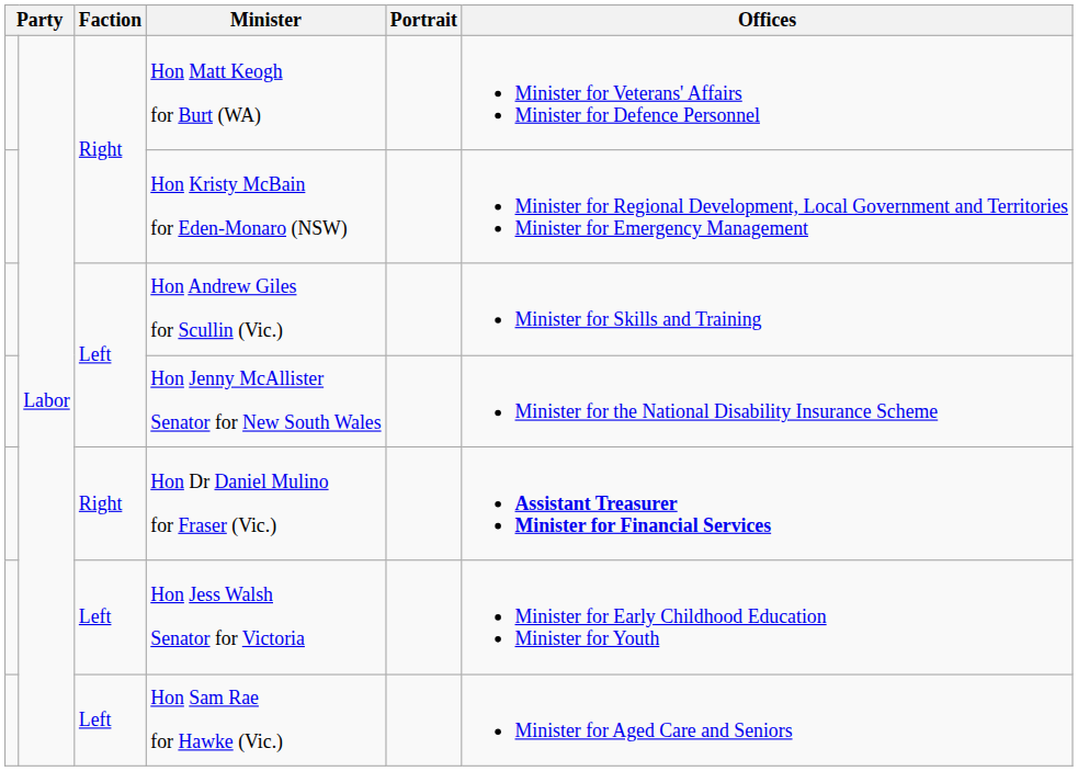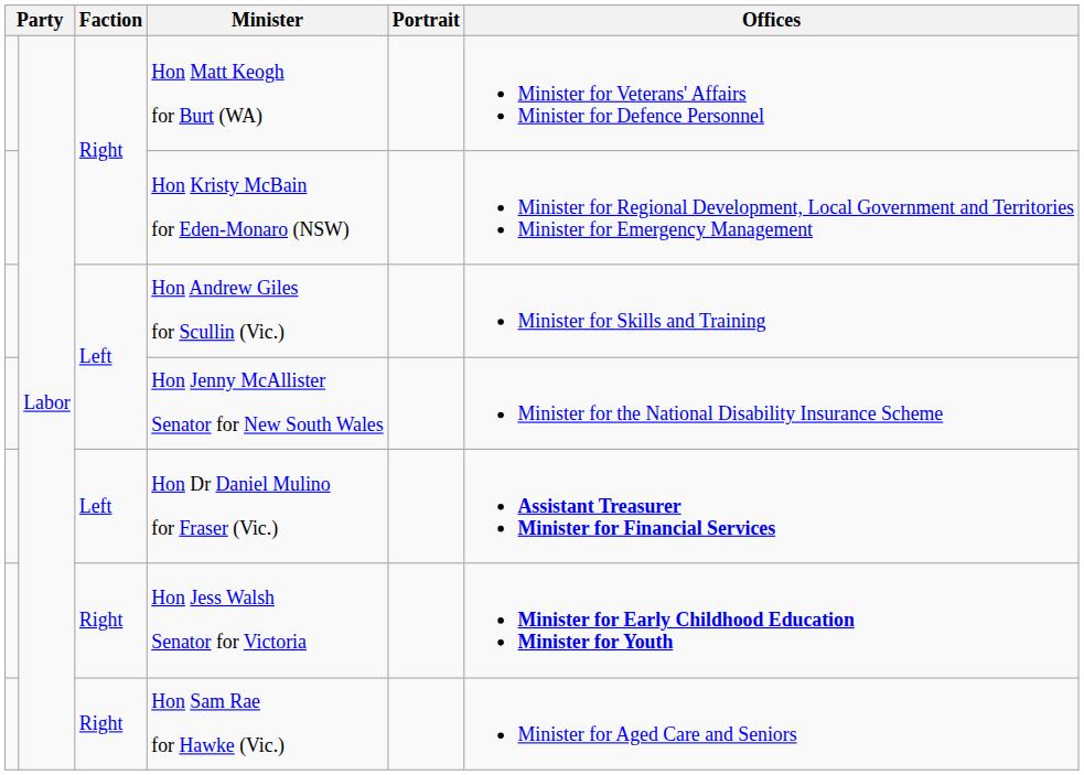 <table class="wikitable sortable">
 <tr>
 <th colspan="2">Party</th>
 <th>Faction</th>
 <th>Minister</th>
 <th>Portrait</th>
 <th>Offices</th>
 </tr>
 <tr>
 <td> </td>
 <td rowspan="7"><a href='#'>Labor</a></td>
 <td rowspan="2"><a href='#'>Right</a></td>
 <td><a href='#'>Hon</a> <a href='#'>Matt Keogh</a><br><br> for <a href='#'>Burt</a> (WA)<br></td>
 <td></td>
 <td><br><ul><li><a href='#'>Minister for Veterans' Affairs</a></li><li><a href='#'>Minister for Defence Personnel</a></li></ul></td>
 </tr>
 <tr>
 <td> </td>
 <td><a href='#'>Hon</a> <a href='#'>Kristy McBain</a><br><br> for <a href='#'>Eden-Monaro</a> (NSW)<br></td>
 <td></td>
 <td><br><ul><li><a href='#'>Minister for Regional Development, Local Government and Territories</a></li><li><a href='#'>Minister for Emergency Management</a></li></ul></td>
 </tr>
 <tr>
 <td> </td>
 <td rowspan="2"><a href='#'>Left</a></td>
 <td><a href='#'>Hon</a> <a href='#'>Andrew Giles</a><br><br> for <a href='#'>Scullin</a> (Vic.)<br></td>
 <td></td>
 <td><br><ul><li><a href='#'>Minister for Skills and Training</a></li></ul></td>
 </tr>
 <tr>
 <td> </td>
 <td><a href='#'>Hon</a> <a href='#'>Jenny McAllister</a><br><br><a href='#'>Senator</a> for <a href='#'>New South Wales</a><br></td>
 <td></td>
 <td><br><ul><li><a href='#'>Minister for the National Disability Insurance Scheme</a></li></ul></td>
 </tr>
 <tr>
 <td> </td>
-<td><a href='#'>Right</a></td>
+<td><a href='#'>Left</a></td>
 <td><a href='#'>Hon</a> Dr <a href='#'>Daniel Mulino</a><br><br> for <a href='#'>Fraser</a> (Vic.)<br></td>
 <td></td>
 <td><strong><br><ul><li><a href='#'>Assistant Treasurer</a></li><li><a href='#'>Minister for Financial Services</a></li></ul></strong></td>
 </tr>
 <tr>
 <td> </td>
-<td><a href='#'>Left</a></td>
+<td><a href='#'>Right</a></td>
 <td><a href='#'>Hon</a> <a href='#'>Jess Walsh</a><br><br><a href='#'>Senator</a> for <a href='#'>Victoria</a><br></td>
 <td></td>
-<td><br><ul><li><a href='#'>Minister for Early Childhood Education</a></li><li><a href='#'>Minister for Youth</a></li></ul></td>
+<td><strong><br><ul><li><a href='#'>Minister for Early Childhood Education</a></li><li><a href='#'>Minister for Youth</a></li></ul></strong></td>
 </tr>
 <tr>
 <td> </td>
-<td><a href='#'>Left</a></td>
+<td><a href='#'>Right</a></td>
 <td><a href='#'>Hon</a> <a href='#'>Sam Rae</a><br><br> for <a href='#'>Hawke</a> (Vic.)<br></td>
 <td></td>
 <td><br><ul><li><a href='#'>Minister for Aged Care and Seniors</a></li></ul></td>
 </tr>
 </table>
